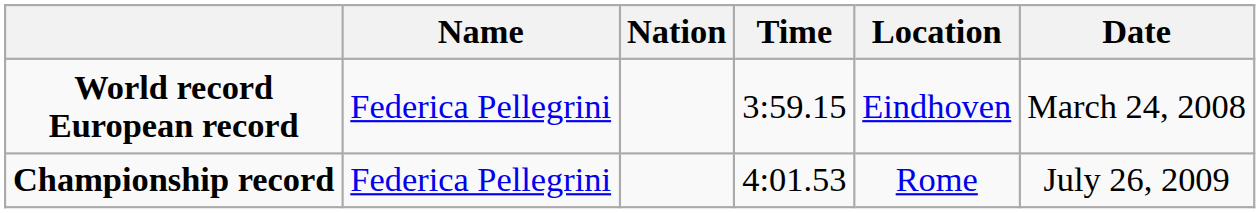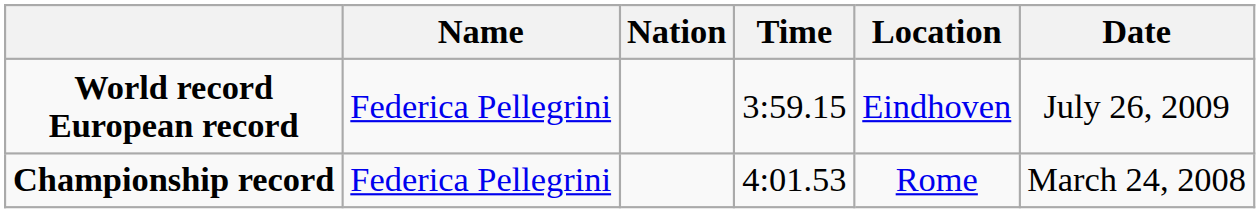 <table class=wikitable style=text-align:center>
 <tr>
 <th></th>
 <th>Name</th>
 <th>Nation</th>
 <th>Time</th>
 <th>Location</th>
 <th>Date</th>
 </tr>
 <tr>
 <td><strong>World record</strong><br><strong>European record</strong></td>
 <td align=left><a href='#'>Federica Pellegrini</a></td>
 <td align=left></td>
 <td align=left>3:59.15</td>
 <td><a href='#'>Eindhoven</a></td>
-<td>March 24, 2008</td>
+<td>July 26, 2009</td>
 </tr>
 <tr>
 <td><strong>Championship record</strong></td>
 <td align=left><a href='#'>Federica Pellegrini</a></td>
 <td align=left></td>
 <td align=left>4:01.53</td>
 <td><a href='#'>Rome</a></td>
-<td>July 26, 2009</td>
+<td>March 24, 2008</td>
 </tr>
 </table>
